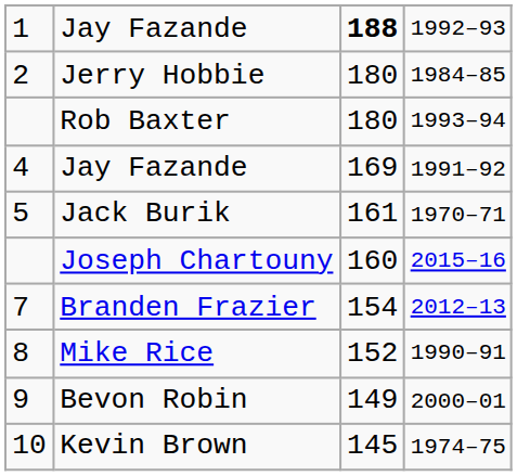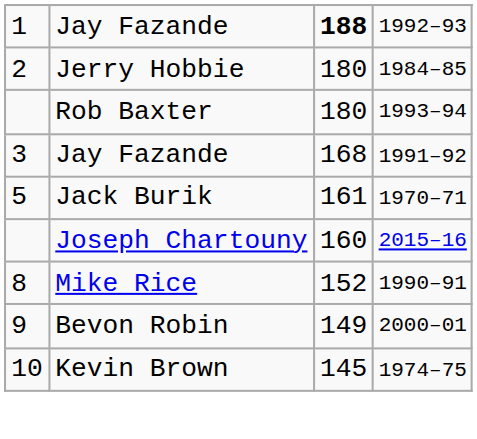 <table class="wikitable">
 <tr>
 </tr>
 <tr>
 <td>1</td>
 <td>Jay Fazande</td>
 <td><strong>188</strong></td>
 <td style="font-size:80%;">1992–93</td>
 </tr>
 <tr>
 <td>2</td>
 <td>Jerry Hobbie</td>
 <td>180</td>
 <td style="font-size:80%;">1984–85</td>
 </tr>
 <tr>
 <td></td>
 <td>Rob Baxter</td>
 <td>180</td>
 <td style="font-size:80%;">1993–94</td>
 </tr>
 <tr>
-<td>4</td>
+<td>3</td>
 <td>Jay Fazande</td>
-<td>169</td>
+<td>168</td>
 <td style="font-size:80%;">1991–92</td>
 </tr>
 <tr>
 <td>5</td>
 <td>Jack Burik</td>
 <td>161</td>
 <td style="font-size:80%;">1970–71</td>
 </tr>
 <tr>
 <td></td>
 <td><a href='#'>Joseph Chartouny</a></td>
 <td>160</td>
 <td style="font-size:80%;"><a href='#'>2015–16</a></td>
-</tr>
-<tr>
-<td>7</td>
-<td><a href='#'>Branden Frazier</a></td>
-<td>154</td>
-<td style="font-size:80%;"><a href='#'>2012–13</a></td>
 </tr>
 <tr>
 <td>8</td>
 <td><a href='#'>Mike Rice</a></td>
 <td>152</td>
 <td style="font-size:80%;">1990–91</td>
 </tr>
 <tr>
 <td>9</td>
 <td>Bevon Robin</td>
 <td>149</td>
 <td style="font-size:80%;">2000–01</td>
 </tr>
 <tr>
 <td>10</td>
 <td>Kevin Brown</td>
 <td>145</td>
 <td style="font-size:80%;">1974–75</td>
 </tr>
 </table>
